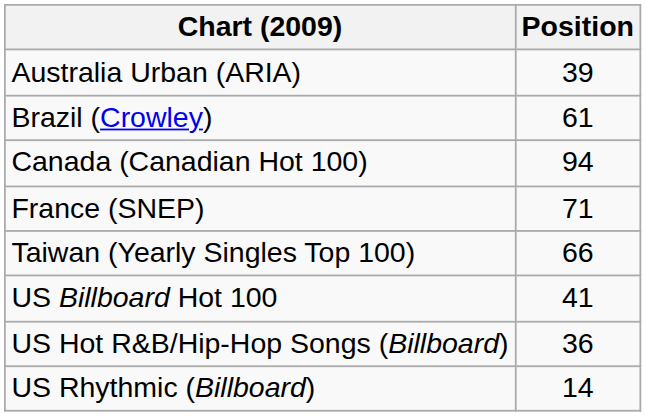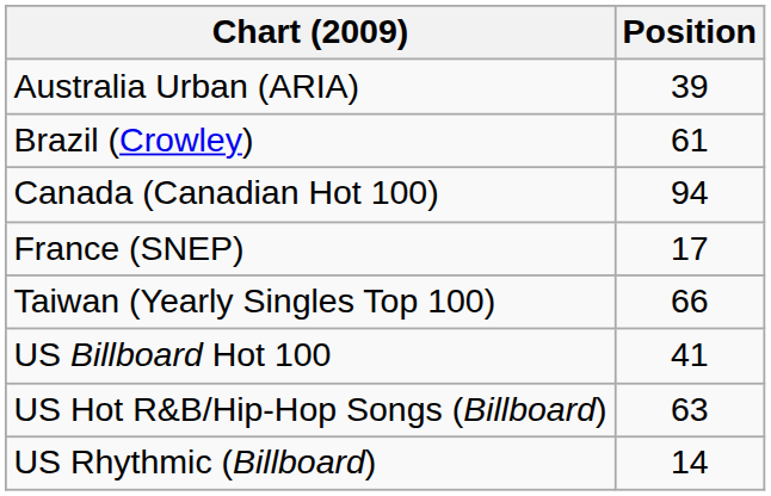 <table class="wikitable sortable">
 <tr>
 <th>Chart (2009)</th>
 <th>Position</th>
 </tr>
 <tr>
 <td>Australia Urban (ARIA)</td>
 <td style="text-align:center;">39</td>
 </tr>
 <tr>
 <td>Brazil (<a href='#'>Crowley</a>)</td>
 <td style="text-align:center;">61</td>
 </tr>
 <tr>
 <td>Canada (Canadian Hot 100)</td>
 <td style="text-align:center;">94</td>
 </tr>
 <tr>
 <td>France (SNEP)</td>
-<td style="text-align:center;">71</td>
+<td style="text-align:center;">17</td>
 </tr>
 <tr>
 <td>Taiwan (Yearly Singles Top 100)</td>
 <td style="text-align:center">66</td>
 </tr>
 <tr>
 <td>US <em>Billboard</em> Hot 100</td>
 <td style="text-align:center;">41</td>
 </tr>
 <tr>
 <td>US Hot R&B/Hip-Hop Songs (<em>Billboard</em>)</td>
-<td style="text-align:center;">36</td>
+<td style="text-align:center;">63</td>
 </tr>
 <tr>
 <td>US Rhythmic (<em>Billboard</em>)</td>
 <td style="text-align:center;">14</td>
 </tr>
 </table>
